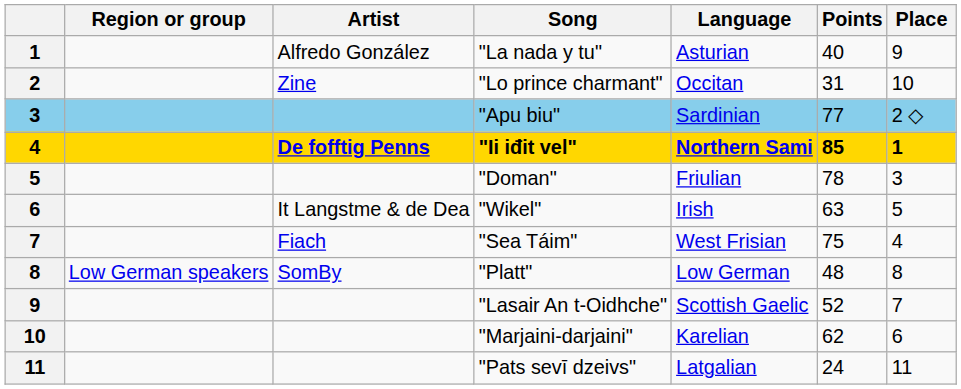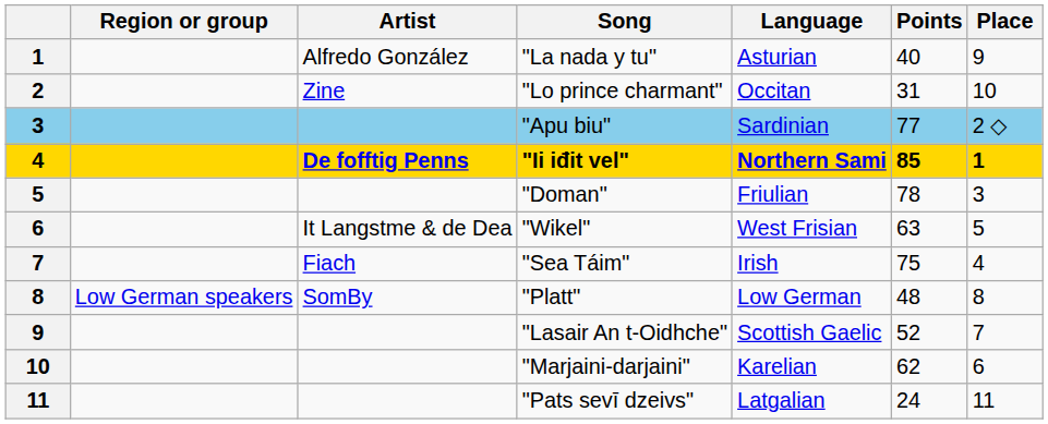 <table class="sortable wikitable plainrowheaders" style="margin: 1em auto 1em auto; text-align:left;">
 <tr>
 <th scope="col" style="width:2.5em;"></th>
 <th scope="col">Region or group</th>
 <th scope="col">Artist</th>
 <th scope="col">Song</th>
 <th scope="col">Language</th>
 <th scope="col" style="width:3em;">Points</th>
 <th scope="col" style="width:3em;">Place</th>
 </tr>
 <tr>
 <th scope="row" style="text-align:center;">1</th>
 <td></td>
 <td>Alfredo González</td>
 <td>"La nada y tu"</td>
 <td><a href='#'>Asturian</a></td>
 <td>40</td>
 <td>9</td>
 </tr>
 <tr>
 <th scope="row" style="text-align:center;">2</th>
 <td></td>
 <td><a href='#'>Zine</a></td>
 <td>"Lo prince charmant"</td>
 <td><a href='#'>Occitan</a></td>
 <td>31</td>
 <td>10</td>
 </tr>
 <tr style="background:skyblue;">
 <th scope="row" style="text-align:center; background:skyblue;">3</th>
 <td></td>
 <td></td>
 <td>"Apu biu"</td>
 <td><a href='#'>Sardinian</a></td>
 <td>77</td>
 <td>2 ◇</td>
 </tr>
 <tr style="font-weight: bold; background:gold;">
 <th scope="row" style="text-align:center; font-weight: bold; background:gold;">4</th>
 <td></td>
 <td><a href='#'>De fofftig Penns</a></td>
 <td>"Ii iđit vel"</td>
 <td><a href='#'>Northern Sami</a></td>
 <td>85</td>
 <td>1</td>
 </tr>
 <tr>
 <th scope="row" style="text-align:center;">5</th>
 <td></td>
 <td></td>
 <td>"Doman"</td>
 <td><a href='#'>Friulian</a></td>
 <td>78</td>
 <td>3</td>
 </tr>
 <tr>
 <th scope="row" style="text-align:center;">6</th>
 <td></td>
 <td>It Langstme & de Dea</td>
 <td>"Wikel"</td>
-<td><a href='#'>Irish</a></td>
+<td><a href='#'>West Frisian</a></td>
 <td>63</td>
 <td>5</td>
 </tr>
 <tr>
 <th scope="row" style="text-align:center;">7</th>
 <td></td>
 <td><a href='#'>Fiach</a></td>
 <td>"Sea Táim"</td>
-<td><a href='#'>West Frisian</a></td>
+<td><a href='#'>Irish</a></td>
 <td>75</td>
 <td>4</td>
 </tr>
 <tr>
 <th scope="row" style="text-align:center;">8</th>
 <td> <a href='#'>Low German speakers</a></td>
 <td><a href='#'>SomBy</a></td>
 <td>"Platt"</td>
 <td><a href='#'>Low German</a></td>
 <td>48</td>
 <td>8</td>
 </tr>
 <tr>
 <th scope="row" style="text-align:center;">9</th>
 <td></td>
 <td></td>
 <td>"Lasair An t-Oidhche"</td>
 <td><a href='#'>Scottish Gaelic</a></td>
 <td>52</td>
 <td>7</td>
 </tr>
 <tr>
 <th scope="row" style="text-align:center;">10</th>
 <td></td>
 <td></td>
 <td>"Marjaini-darjaini"</td>
 <td><a href='#'>Karelian</a></td>
 <td>62</td>
 <td>6</td>
 </tr>
 <tr>
 <th scope="row" style="text-align:center;">11</th>
 <td></td>
 <td></td>
 <td>"Pats sevī dzeivs"</td>
 <td><a href='#'>Latgalian</a></td>
 <td>24</td>
 <td>11</td>
 </tr>
 </table>
